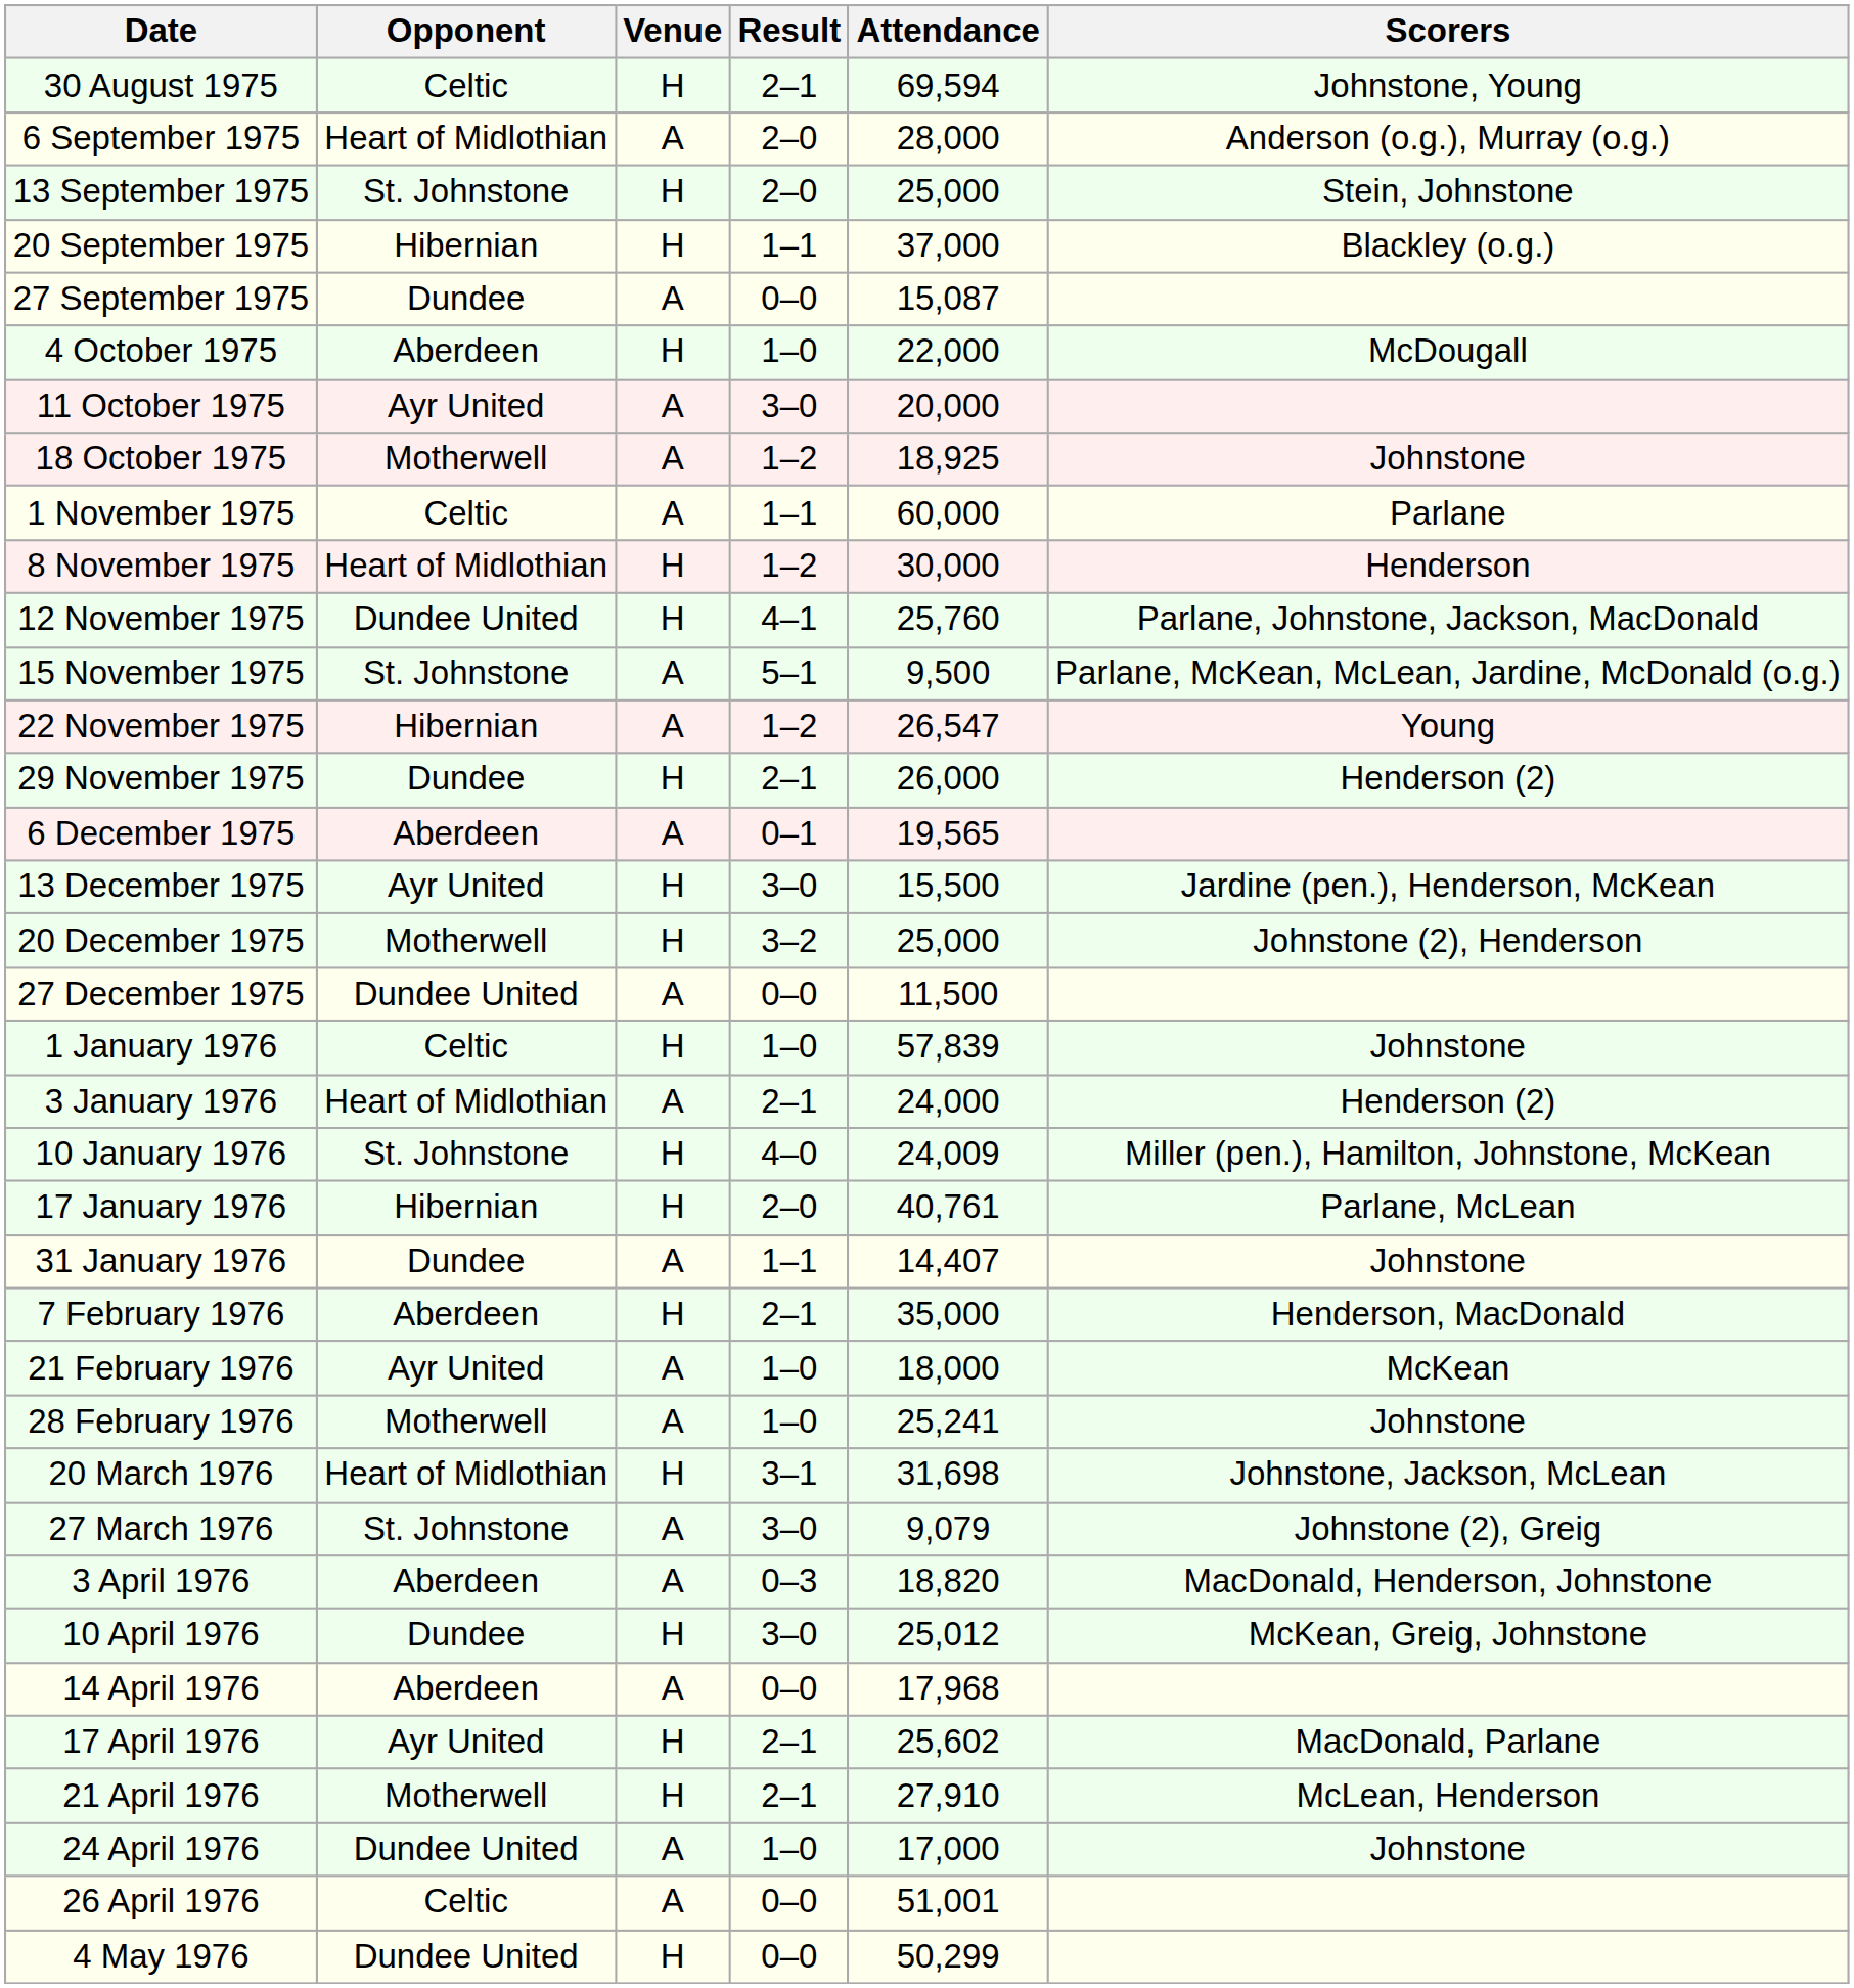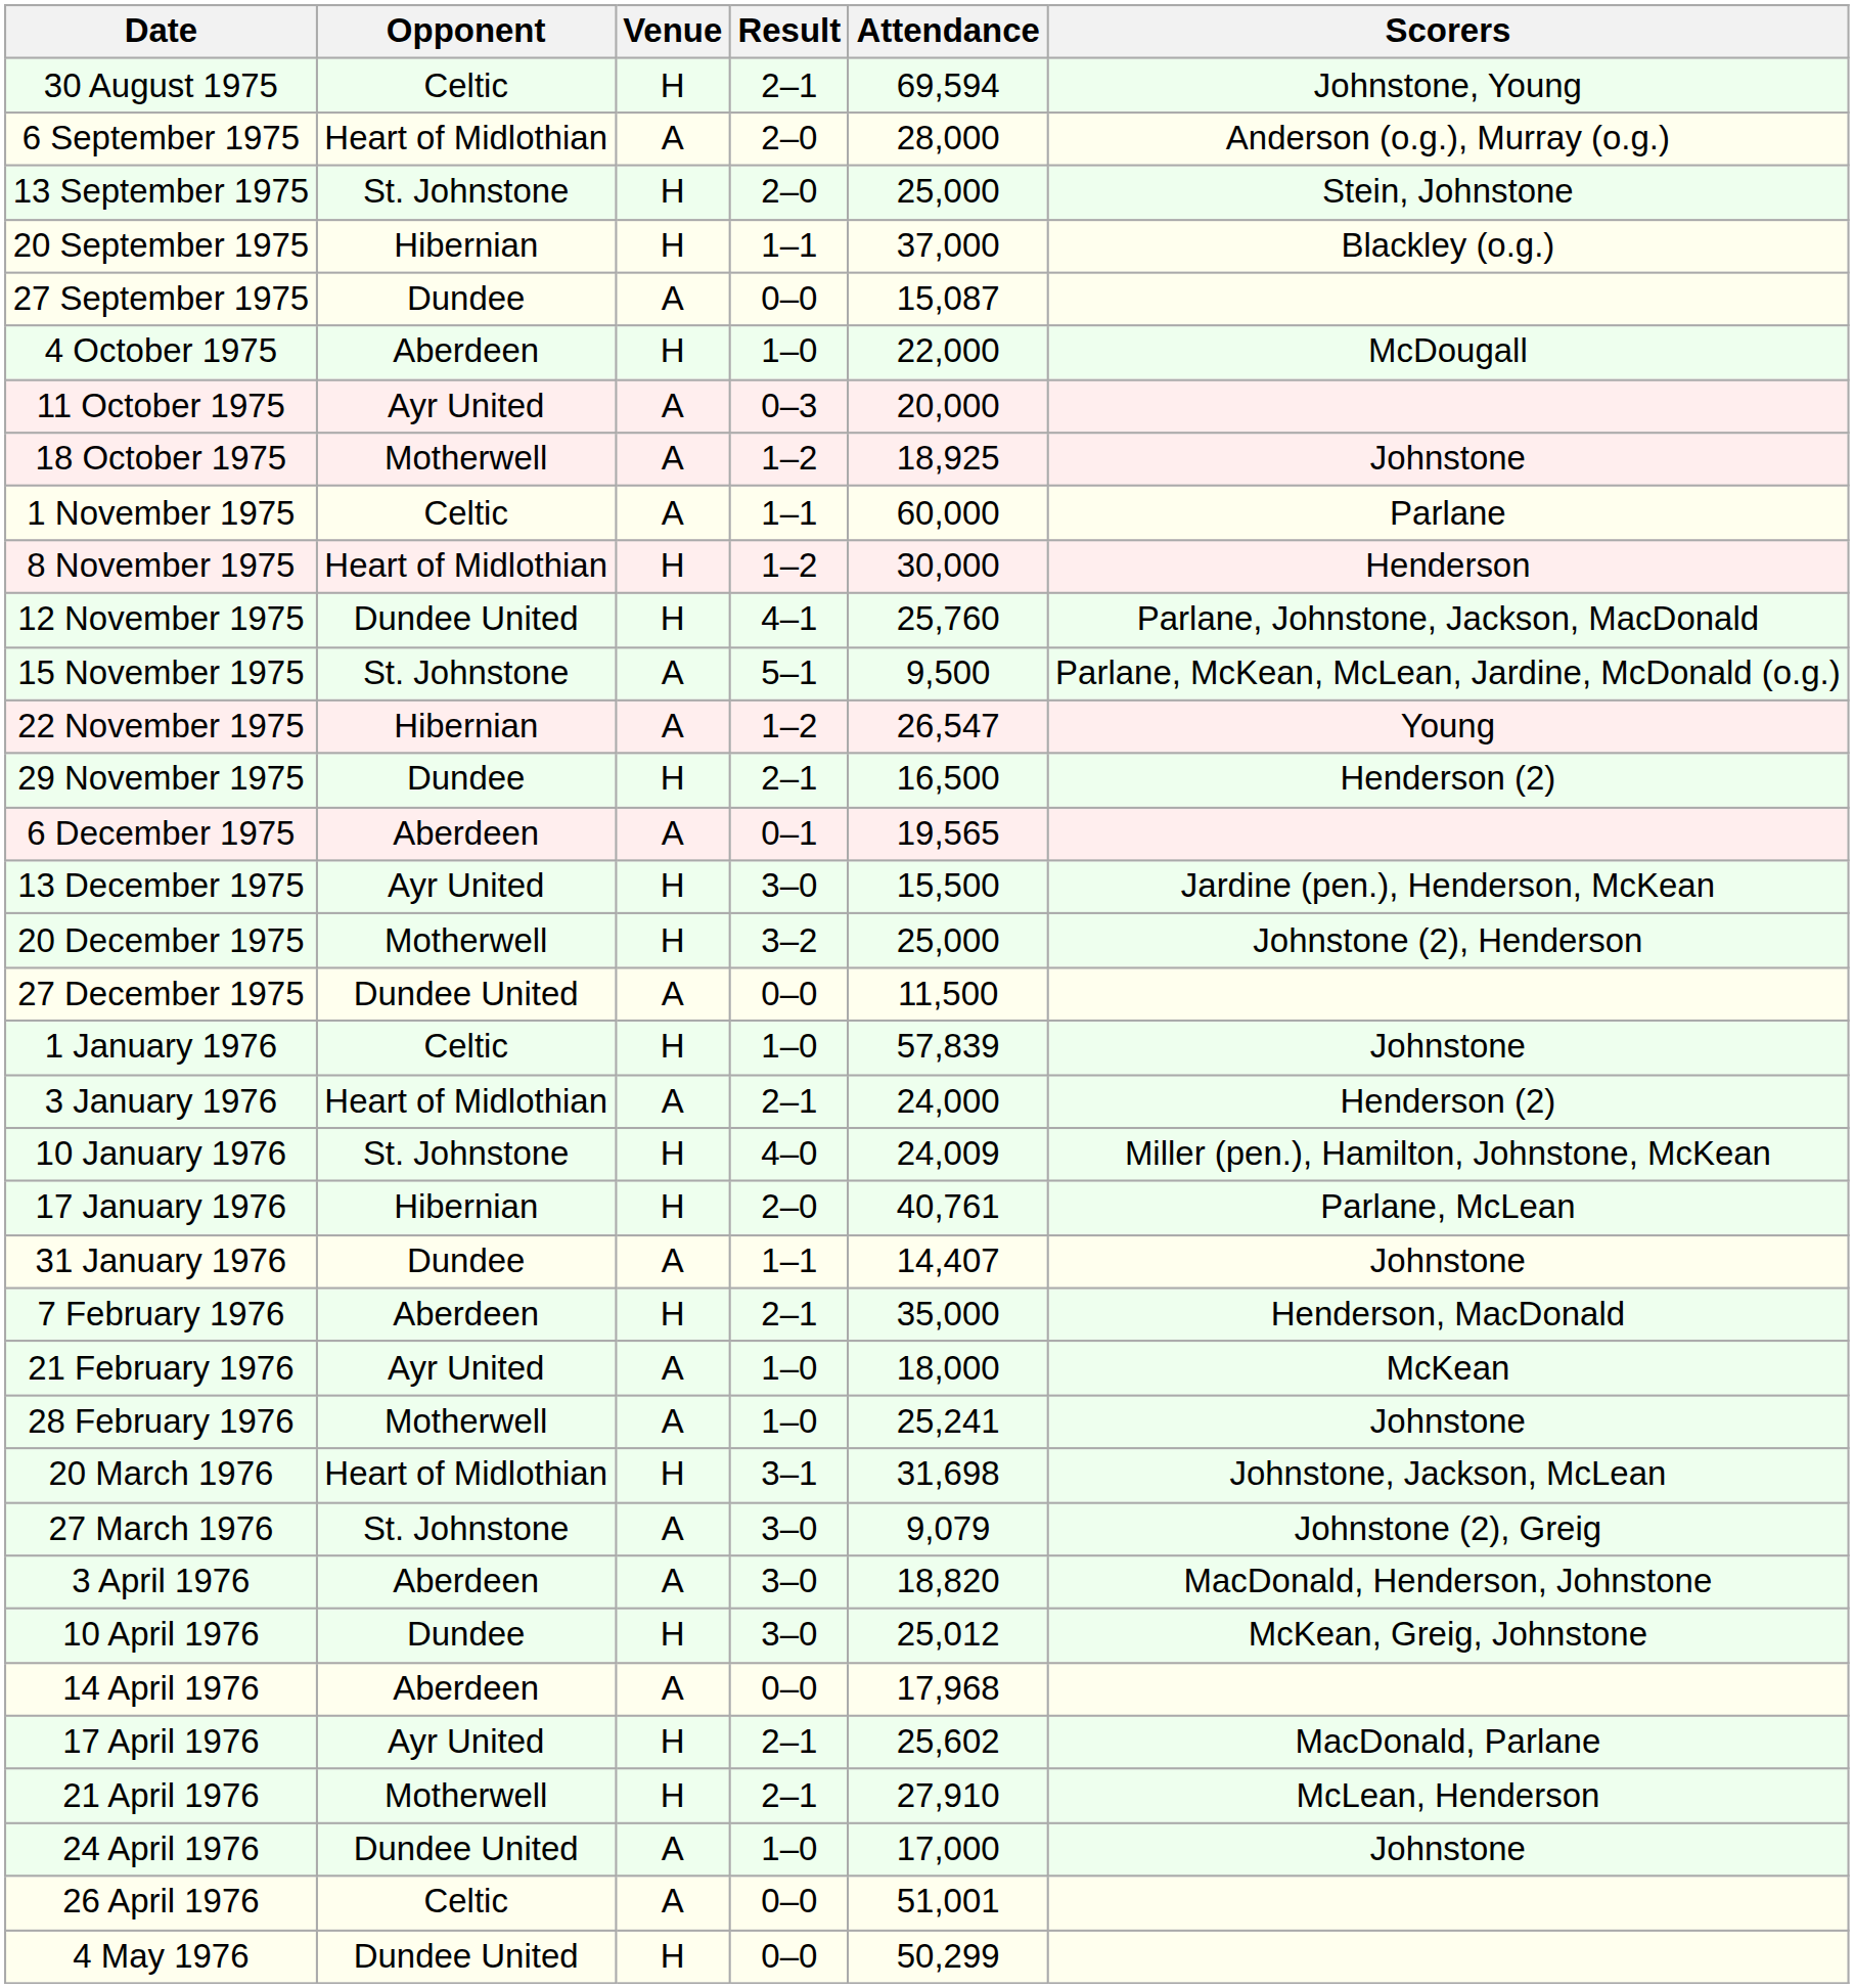 <table class="wikitable sortable" style="text-align:center;">
 <tr>
 <th>Date</th>
 <th>Opponent</th>
 <th>Venue</th>
 <th>Result</th>
 <th>Attendance</th>
 <th>Scorers</th>
 </tr>
 <tr style="background:#efe;">
 <td>30 August 1975</td>
 <td>Celtic</td>
 <td>H</td>
 <td>2–1</td>
 <td>69,594</td>
 <td>Johnstone, Young</td>
 </tr>
 <tr style="background:#ffe;">
 <td>6 September 1975</td>
 <td>Heart of Midlothian</td>
 <td>A</td>
 <td>2–0</td>
 <td>28,000</td>
 <td>Anderson (o.g.), Murray (o.g.)</td>
 </tr>
 <tr style="background:#efe;">
 <td>13 September 1975</td>
 <td>St. Johnstone</td>
 <td>H</td>
 <td>2–0</td>
 <td>25,000</td>
 <td>Stein, Johnstone</td>
 </tr>
 <tr style="background:#ffe;">
 <td>20 September 1975</td>
 <td>Hibernian</td>
 <td>H</td>
 <td>1–1</td>
 <td>37,000</td>
 <td>Blackley (o.g.)</td>
 </tr>
 <tr style="background:#ffe;">
 <td>27 September 1975</td>
 <td>Dundee</td>
 <td>A</td>
 <td>0–0</td>
 <td>15,087</td>
 <td></td>
 </tr>
 <tr style="background:#efe;">
 <td>4 October 1975</td>
 <td>Aberdeen</td>
 <td>H</td>
 <td>1–0</td>
 <td>22,000</td>
 <td>McDougall</td>
 </tr>
 <tr style="background:#fee;">
 <td>11 October 1975</td>
 <td>Ayr United</td>
 <td>A</td>
-<td>3–0</td>
+<td>0–3</td>
 <td>20,000</td>
 <td></td>
 </tr>
 <tr style="background:#fee;">
 <td>18 October 1975</td>
 <td>Motherwell</td>
 <td>A</td>
 <td>1–2</td>
 <td>18,925</td>
 <td>Johnstone</td>
 </tr>
 <tr style="background:#ffe;">
 <td>1 November 1975</td>
 <td>Celtic</td>
 <td>A</td>
 <td>1–1</td>
 <td>60,000</td>
 <td>Parlane</td>
 </tr>
 <tr style="background:#fee;">
 <td>8 November 1975</td>
 <td>Heart of Midlothian</td>
 <td>H</td>
 <td>1–2</td>
 <td>30,000</td>
 <td>Henderson</td>
 </tr>
 <tr style="background:#efe;">
 <td>12 November 1975</td>
 <td>Dundee United</td>
 <td>H</td>
 <td>4–1</td>
 <td>25,760</td>
 <td>Parlane, Johnstone, Jackson, MacDonald</td>
 </tr>
 <tr style="background:#efe;">
 <td>15 November 1975</td>
 <td>St. Johnstone</td>
 <td>A</td>
 <td>5–1</td>
 <td>9,500</td>
 <td>Parlane, McKean, McLean, Jardine, McDonald (o.g.)</td>
 </tr>
 <tr style="background:#fee;">
 <td>22 November 1975</td>
 <td>Hibernian</td>
 <td>A</td>
 <td>1–2</td>
 <td>26,547</td>
 <td>Young</td>
 </tr>
 <tr style="background:#efe;">
 <td>29 November 1975</td>
 <td>Dundee</td>
 <td>H</td>
 <td>2–1</td>
-<td>26,000</td>
+<td>16,500</td>
 <td>Henderson (2)</td>
 </tr>
 <tr style="background:#fee;">
 <td>6 December 1975</td>
 <td>Aberdeen</td>
 <td>A</td>
 <td>0–1</td>
 <td>19,565</td>
 <td></td>
 </tr>
 <tr style="background:#efe;">
 <td>13 December 1975</td>
 <td>Ayr United</td>
 <td>H</td>
 <td>3–0</td>
 <td>15,500</td>
 <td>Jardine (pen.), Henderson, McKean</td>
 </tr>
 <tr style="background:#efe;">
 <td>20 December 1975</td>
 <td>Motherwell</td>
 <td>H</td>
 <td>3–2</td>
 <td>25,000</td>
 <td>Johnstone (2), Henderson</td>
 </tr>
 <tr style="background:#ffe;">
 <td>27 December 1975</td>
 <td>Dundee United</td>
 <td>A</td>
 <td>0–0</td>
 <td>11,500</td>
 <td></td>
 </tr>
 <tr style="background:#efe;">
 <td>1 January 1976</td>
 <td>Celtic</td>
 <td>H</td>
 <td>1–0</td>
 <td>57,839</td>
 <td>Johnstone</td>
 </tr>
 <tr style="background:#efe;">
 <td>3 January 1976</td>
 <td>Heart of Midlothian</td>
 <td>A</td>
 <td>2–1</td>
 <td>24,000</td>
 <td>Henderson (2)</td>
 </tr>
 <tr style="background:#efe;">
 <td>10 January 1976</td>
 <td>St. Johnstone</td>
 <td>H</td>
 <td>4–0</td>
 <td>24,009</td>
 <td>Miller (pen.), Hamilton, Johnstone, McKean</td>
 </tr>
 <tr style="background:#efe;">
 <td>17 January 1976</td>
 <td>Hibernian</td>
 <td>H</td>
 <td>2–0</td>
 <td>40,761</td>
 <td>Parlane, McLean</td>
 </tr>
 <tr style="background:#ffe;">
 <td>31 January 1976</td>
 <td>Dundee</td>
 <td>A</td>
 <td>1–1</td>
 <td>14,407</td>
 <td>Johnstone</td>
 </tr>
 <tr style="background:#efe;">
 <td>7 February 1976</td>
 <td>Aberdeen</td>
 <td>H</td>
 <td>2–1</td>
 <td>35,000</td>
 <td>Henderson, MacDonald</td>
 </tr>
 <tr style="background:#efe;">
 <td>21 February 1976</td>
 <td>Ayr United</td>
 <td>A</td>
 <td>1–0</td>
 <td>18,000</td>
 <td>McKean</td>
 </tr>
 <tr style="background:#efe;">
 <td>28 February 1976</td>
 <td>Motherwell</td>
 <td>A</td>
 <td>1–0</td>
 <td>25,241</td>
 <td>Johnstone</td>
 </tr>
 <tr style="background:#efe;">
 <td>20 March 1976</td>
 <td>Heart of Midlothian</td>
 <td>H</td>
 <td>3–1</td>
 <td>31,698</td>
 <td>Johnstone, Jackson, McLean</td>
 </tr>
 <tr style="background:#efe;">
 <td>27 March 1976</td>
 <td>St. Johnstone</td>
 <td>A</td>
 <td>3–0</td>
 <td>9,079</td>
 <td>Johnstone (2), Greig</td>
 </tr>
 <tr style="background:#efe;">
 <td>3 April 1976</td>
 <td>Aberdeen</td>
 <td>A</td>
-<td>0–3</td>
+<td>3–0</td>
 <td>18,820</td>
 <td>MacDonald, Henderson, Johnstone</td>
 </tr>
 <tr style="background:#efe;">
 <td>10 April 1976</td>
 <td>Dundee</td>
 <td>H</td>
 <td>3–0</td>
 <td>25,012</td>
 <td>McKean, Greig, Johnstone</td>
 </tr>
 <tr style="background:#ffe;">
 <td>14 April 1976</td>
 <td>Aberdeen</td>
 <td>A</td>
 <td>0–0</td>
 <td>17,968</td>
 <td></td>
 </tr>
 <tr style="background:#efe;">
 <td>17 April 1976</td>
 <td>Ayr United</td>
 <td>H</td>
 <td>2–1</td>
 <td>25,602</td>
 <td>MacDonald, Parlane</td>
 </tr>
 <tr style="background:#efe;">
 <td>21 April 1976</td>
 <td>Motherwell</td>
 <td>H</td>
 <td>2–1</td>
 <td>27,910</td>
 <td>McLean, Henderson</td>
 </tr>
 <tr style="background:#efe;">
 <td>24 April 1976</td>
 <td>Dundee United</td>
 <td>A</td>
 <td>1–0</td>
 <td>17,000</td>
 <td>Johnstone</td>
 </tr>
 <tr style="background:#ffe;">
 <td>26 April 1976</td>
 <td>Celtic</td>
 <td>A</td>
 <td>0–0</td>
 <td>51,001</td>
 <td></td>
 </tr>
 <tr style="background:#ffe;">
 <td>4 May 1976</td>
 <td>Dundee United</td>
 <td>H</td>
 <td>0–0</td>
 <td>50,299</td>
 <td></td>
 </tr>
 </table>
